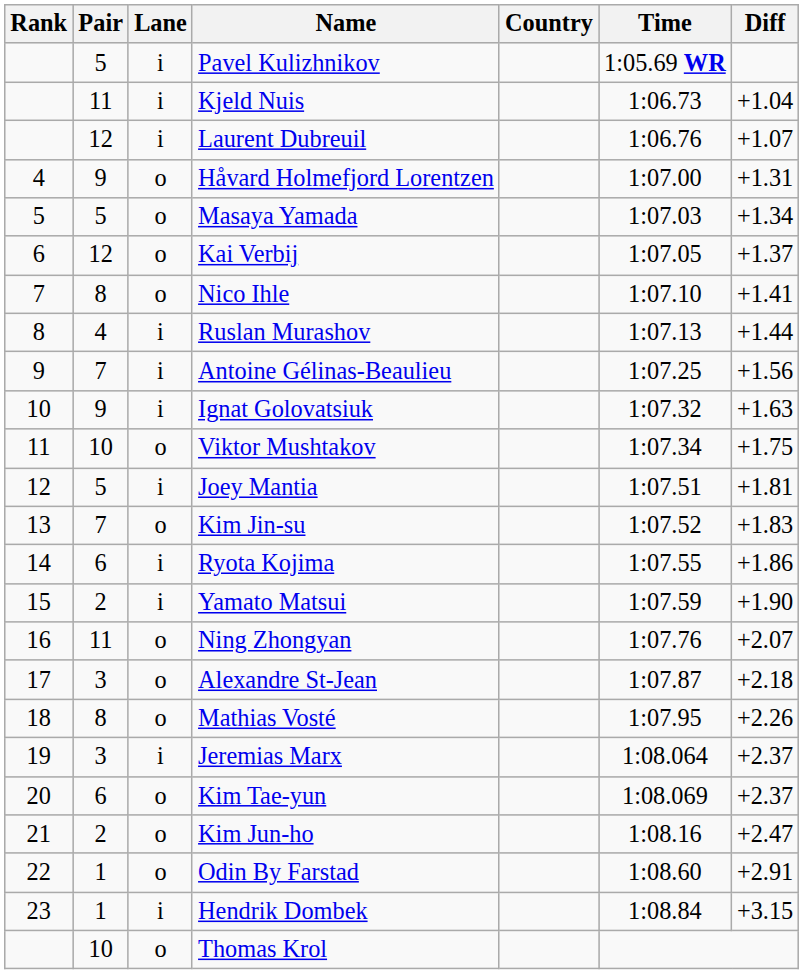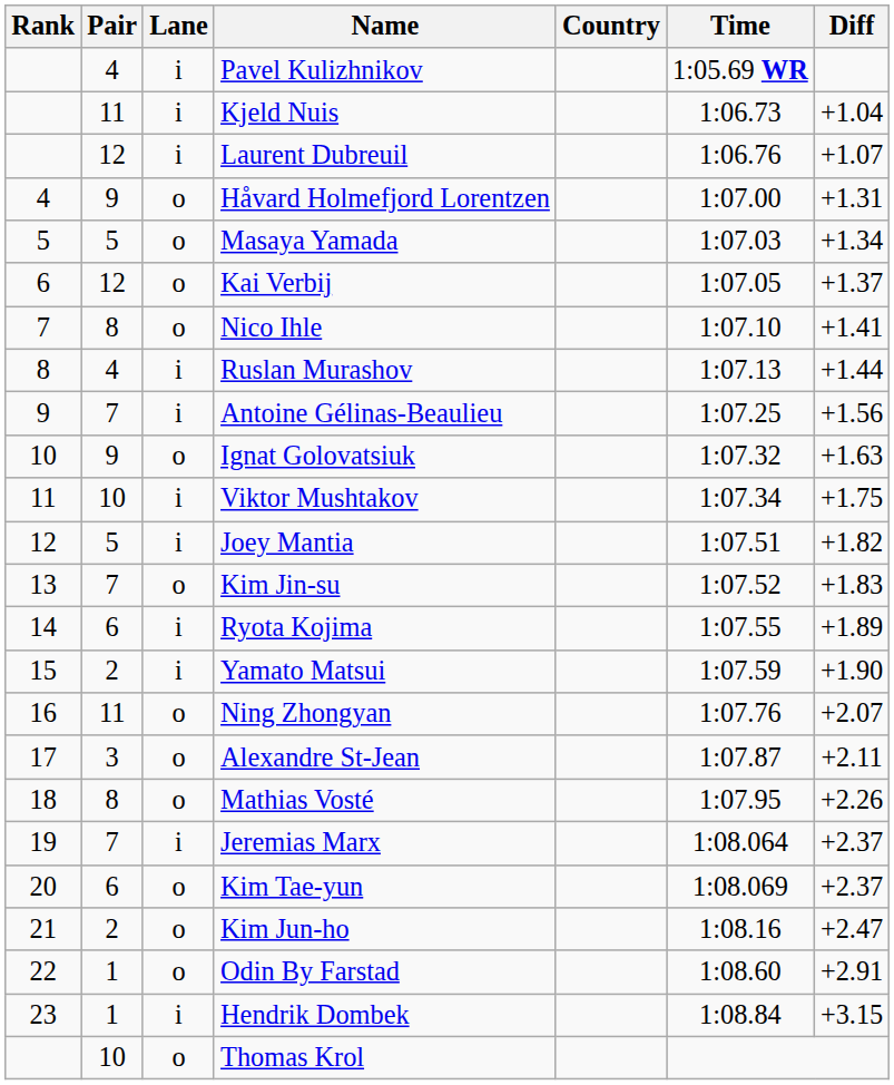 <table class="wikitable sortable" style="text-align:center">
 <tr>
 <th>Rank</th>
 <th>Pair</th>
 <th>Lane</th>
 <th>Name</th>
 <th>Country</th>
 <th>Time</th>
 <th>Diff</th>
 </tr>
 <tr>
 <td></td>
-<td>5</td>
+<td>4</td>
 <td>i</td>
 <td align=left><a href='#'>Pavel Kulizhnikov</a></td>
 <td align=left></td>
 <td>1:05.69 <strong><a href='#'>WR</a></strong></td>
 <td></td>
 </tr>
 <tr>
 <td></td>
 <td>11</td>
 <td>i</td>
 <td align=left><a href='#'>Kjeld Nuis</a></td>
 <td align=left></td>
 <td>1:06.73</td>
 <td>+1.04</td>
 </tr>
 <tr>
 <td></td>
 <td>12</td>
 <td>i</td>
 <td align=left><a href='#'>Laurent Dubreuil</a></td>
 <td align=left></td>
 <td>1:06.76</td>
 <td>+1.07</td>
 </tr>
 <tr>
 <td>4</td>
 <td>9</td>
 <td>o</td>
 <td align=left><a href='#'>Håvard Holmefjord Lorentzen</a></td>
 <td align=left></td>
 <td>1:07.00</td>
 <td>+1.31</td>
 </tr>
 <tr>
 <td>5</td>
 <td>5</td>
 <td>o</td>
 <td align=left><a href='#'>Masaya Yamada</a></td>
 <td align=left></td>
 <td>1:07.03</td>
 <td>+1.34</td>
 </tr>
 <tr>
 <td>6</td>
 <td>12</td>
 <td>o</td>
 <td align=left><a href='#'>Kai Verbij</a></td>
 <td align=left></td>
 <td>1:07.05</td>
 <td>+1.37</td>
 </tr>
 <tr>
 <td>7</td>
 <td>8</td>
 <td>o</td>
 <td align=left><a href='#'>Nico Ihle</a></td>
 <td align=left></td>
 <td>1:07.10</td>
 <td>+1.41</td>
 </tr>
 <tr>
 <td>8</td>
 <td>4</td>
 <td>i</td>
 <td align=left><a href='#'>Ruslan Murashov</a></td>
 <td align=left></td>
 <td>1:07.13</td>
 <td>+1.44</td>
 </tr>
 <tr>
 <td>9</td>
 <td>7</td>
 <td>i</td>
 <td align=left><a href='#'>Antoine Gélinas-Beaulieu</a></td>
 <td align=left></td>
 <td>1:07.25</td>
 <td>+1.56</td>
 </tr>
 <tr>
 <td>10</td>
 <td>9</td>
-<td>i</td>
+<td>o</td>
 <td align=left><a href='#'>Ignat Golovatsiuk</a></td>
 <td align=left></td>
 <td>1:07.32</td>
 <td>+1.63</td>
 </tr>
 <tr>
 <td>11</td>
 <td>10</td>
-<td>o</td>
+<td>i</td>
 <td align=left><a href='#'>Viktor Mushtakov</a></td>
 <td align=left></td>
 <td>1:07.34</td>
 <td>+1.75</td>
 </tr>
 <tr>
 <td>12</td>
 <td>5</td>
 <td>i</td>
 <td align=left><a href='#'>Joey Mantia</a></td>
 <td align=left></td>
 <td>1:07.51</td>
-<td>+1.81</td>
+<td>+1.82</td>
 </tr>
 <tr>
 <td>13</td>
 <td>7</td>
 <td>o</td>
 <td align=left><a href='#'>Kim Jin-su</a></td>
 <td align=left></td>
 <td>1:07.52</td>
 <td>+1.83</td>
 </tr>
 <tr>
 <td>14</td>
 <td>6</td>
 <td>i</td>
 <td align=left><a href='#'>Ryota Kojima</a></td>
 <td align=left></td>
 <td>1:07.55</td>
-<td>+1.86</td>
+<td>+1.89</td>
 </tr>
 <tr>
 <td>15</td>
 <td>2</td>
 <td>i</td>
 <td align=left><a href='#'>Yamato Matsui</a></td>
 <td align=left></td>
 <td>1:07.59</td>
 <td>+1.90</td>
 </tr>
 <tr>
 <td>16</td>
 <td>11</td>
 <td>o</td>
 <td align=left><a href='#'>Ning Zhongyan</a></td>
 <td align=left></td>
 <td>1:07.76</td>
 <td>+2.07</td>
 </tr>
 <tr>
 <td>17</td>
 <td>3</td>
 <td>o</td>
 <td align=left><a href='#'>Alexandre St-Jean</a></td>
 <td align=left></td>
 <td>1:07.87</td>
-<td>+2.18</td>
+<td>+2.11</td>
 </tr>
 <tr>
 <td>18</td>
 <td>8</td>
 <td>o</td>
 <td align=left><a href='#'>Mathias Vosté</a></td>
 <td align=left></td>
 <td>1:07.95</td>
 <td>+2.26</td>
 </tr>
 <tr>
 <td>19</td>
-<td>3</td>
+<td>7</td>
 <td>i</td>
 <td align=left><a href='#'>Jeremias Marx</a></td>
 <td align=left></td>
 <td>1:08.064</td>
 <td>+2.37</td>
 </tr>
 <tr>
 <td>20</td>
 <td>6</td>
 <td>o</td>
 <td align=left><a href='#'>Kim Tae-yun</a></td>
 <td align=left></td>
 <td>1:08.069</td>
 <td>+2.37</td>
 </tr>
 <tr>
 <td>21</td>
 <td>2</td>
 <td>o</td>
 <td align=left><a href='#'>Kim Jun-ho</a></td>
 <td align=left></td>
 <td>1:08.16</td>
 <td>+2.47</td>
 </tr>
 <tr>
 <td>22</td>
 <td>1</td>
 <td>o</td>
 <td align=left><a href='#'>Odin By Farstad</a></td>
 <td align=left></td>
 <td>1:08.60</td>
 <td>+2.91</td>
 </tr>
 <tr>
 <td>23</td>
 <td>1</td>
 <td>i</td>
 <td align=left><a href='#'>Hendrik Dombek</a></td>
 <td align=left></td>
 <td>1:08.84</td>
 <td>+3.15</td>
 </tr>
 <tr>
 <td></td>
 <td>10</td>
 <td>o</td>
 <td align=left><a href='#'>Thomas Krol</a></td>
 <td align=left></td>
 <td colspan=2></td>
 </tr>
 </table>
